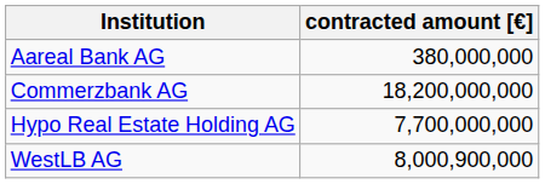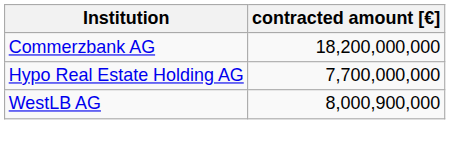 <table class="wikitable">
 <tr>
 <th>Institution</th>
 <th>contracted amount [€]</th>
-</tr>
-<tr>
-<td><a href='#'>Aareal Bank AG</a></td>
-<td align="right">380,000,000</td>
 </tr>
 <tr>
 <td><a href='#'>Commerzbank AG</a></td>
 <td align="right">18,200,000,000</td>
 </tr>
 <tr>
 <td><a href='#'>Hypo Real Estate Holding AG</a></td>
 <td align="right">7,700,000,000</td>
 </tr>
 <tr>
 <td><a href='#'>WestLB AG</a></td>
 <td align="right">8,000,900,000</td>
 </tr>
 </table>
